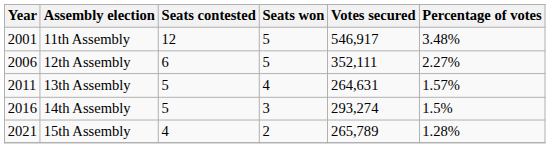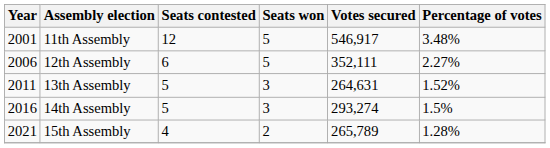 <table class="wikitable sortable">
 <tr>
 <th>Year</th>
 <th>Assembly election</th>
 <th>Seats contested</th>
 <th>Seats won</th>
 <th>Votes secured</th>
 <th>Percentage of votes</th>
 </tr>
 <tr>
 <td>2001</td>
 <td>11th Assembly</td>
 <td>12</td>
 <td>5</td>
 <td>546,917</td>
 <td>3.48%</td>
 </tr>
 <tr>
 <td>2006</td>
 <td>12th Assembly</td>
 <td>6</td>
 <td>5</td>
 <td>352,111</td>
 <td>2.27%</td>
 </tr>
 <tr>
 <td>2011</td>
 <td>13th Assembly</td>
 <td>5</td>
-<td>4</td>
+<td>3</td>
 <td>264,631</td>
-<td>1.57%</td>
+<td>1.52%</td>
 </tr>
 <tr>
 <td>2016</td>
 <td>14th Assembly</td>
 <td>5</td>
 <td>3</td>
 <td>293,274</td>
 <td>1.5%</td>
 </tr>
 <tr>
 <td>2021</td>
 <td>15th Assembly</td>
 <td>4</td>
 <td>2</td>
 <td>265,789</td>
 <td>1.28%</td>
 </tr>
 <tr>
 </tr>
 </table>
